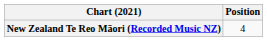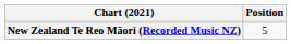 <table class="wikitable sortable plainrowheaders" style="text-align:center">
 <tr>
 <th scope="col">Chart (2021)</th>
 <th scope="col">Position</th>
 </tr>
 <tr>
 <th scope="row">New Zealand Te Reo Māori (<a href='#'>Recorded Music NZ</a>)</th>
-<td>4</td>
+<td>5</td>
 </tr>
 </table>
